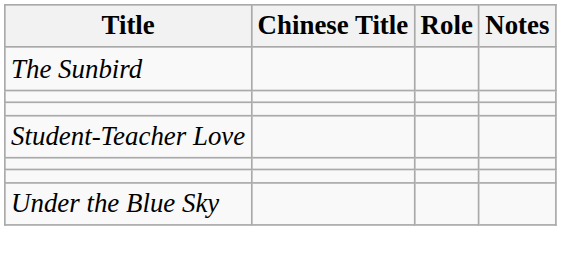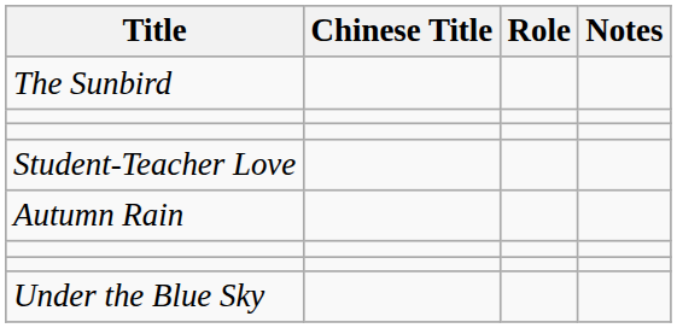 <table class="wikitable">
 <tr>
 <th>Title</th>
 <th>Chinese Title</th>
 <th>Role</th>
 <th>Notes</th>
 </tr>
 <tr>
 <td><em>The Sunbird</em></td>
 <td></td>
 <td></td>
 <td></td>
 </tr>
 <tr>
 <td></td>
 <td></td>
 <td></td>
 <td></td>
 </tr>
 <tr>
 <td></td>
 <td></td>
 <td></td>
 <td></td>
 </tr>
 <tr>
 <td><em>Student-Teacher Love</em></td>
 <td></td>
 <td></td>
 <td></td>
 </tr>
 <tr>
+<td><em>Autumn Rain</em></td>
+<td></td>
+<td></td>
+<td></td>
+</tr>
+<tr>
 <td></td>
 <td></td>
 <td></td>
 <td></td>
 </tr>
 <tr>
 <td></td>
 <td></td>
 <td></td>
 <td></td>
 </tr>
 <tr>
 <td><em>Under the Blue Sky</em></td>
 <td></td>
 <td></td>
 <td></td>
 </tr>
 </table>
